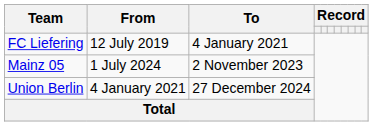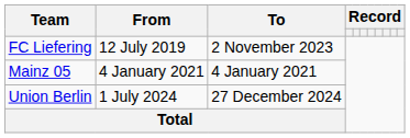 <table class=wikitable style=text-align:center>
 <tr>
 <th rowspan=2>Team</th>
 <th rowspan=2>From</th>
 <th rowspan=2>To</th>
 <th colspan=8>Record</th>
 </tr>
 <tr>
 <th></th>
 <th></th>
 <th></th>
 <th></th>
 <th></th>
 <th></th>
 <th></th>
 <th></th>
 </tr>
 <tr>
 <td align=left><a href='#'>FC Liefering</a></td>
 <td align=left>12 July 2019</td>
+<td align=left>2 November 2023<br></td>
+</tr>
+<tr>
+<td align=left><a href='#'>Mainz 05</a></td>
+<td align=left>4 January 2021</td>
 <td align=left>4 January 2021<br></td>
 </tr>
 <tr>
-<td align=left><a href='#'>Mainz 05</a></td>
+<td align=left><a href='#'>Union Berlin</a></td>
 <td align=left>1 July 2024</td>
-<td align=left>2 November 2023<br></td>
-</tr>
-<tr>
-<td align=left><a href='#'>Union Berlin</a></td>
-<td align=left>4 January 2021</td>
 <td align=left>27 December 2024<br></td>
 </tr>
 <tr>
 <th colspan="3">Total<br></th>
 </tr>
 </table>
